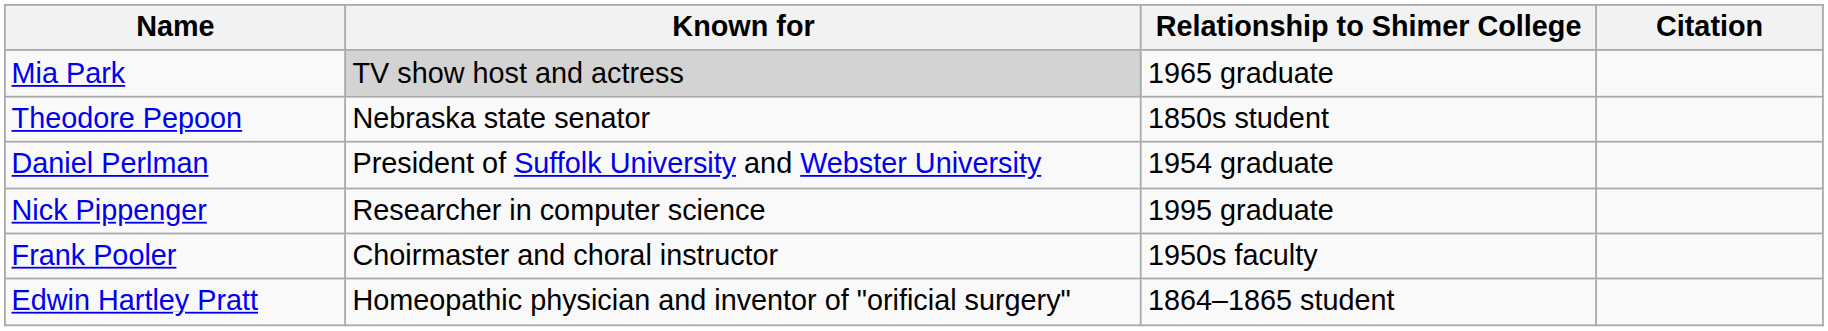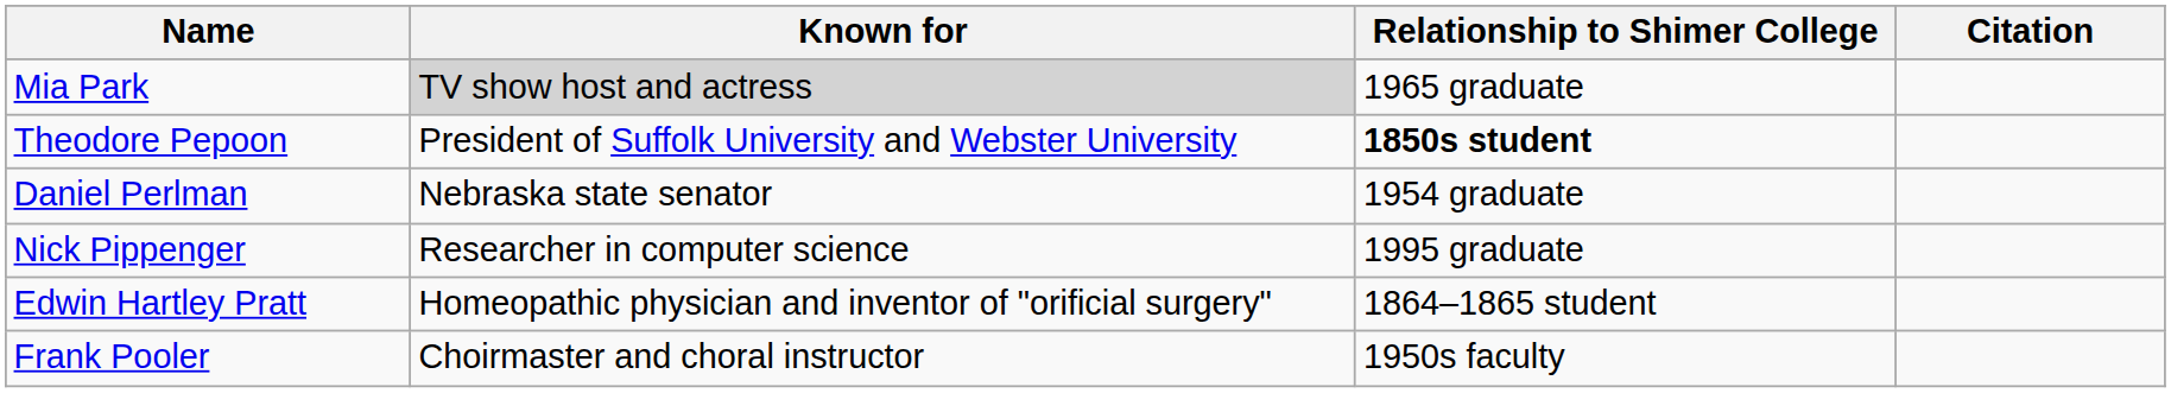 <table class="wikitable" width=80%>
 <tr>
 <th width=15%>Name</th>
 <th width = 35%>Known for</th>
 <th width = 20%>Relationship to Shimer College</th>
 <th width=10%>Citation</th>
 </tr>
 <tr>
 <td><a href='#'>Mia Park</a></td>
 <td style="background: lightgrey;">TV show host and actress</td>
 <td>1965 graduate</td>
 <td></td>
 </tr>
 <tr>
 <td><a href='#'>Theodore Pepoon</a></td>
-<td>Nebraska state senator</td>
-<td>1850s student</td>
+<td>President of <a href='#'>Suffolk University</a> and <a href='#'>Webster University</a></td>
+<td><strong>1850s student</strong></td>
 <td></td>
 </tr>
 <tr>
 <td><a href='#'>Daniel Perlman</a></td>
-<td>President of <a href='#'>Suffolk University</a> and <a href='#'>Webster University</a></td>
+<td>Nebraska state senator</td>
 <td>1954 graduate</td>
 <td></td>
 </tr>
 <tr>
 <td><a href='#'>Nick Pippenger</a></td>
 <td>Researcher in computer science</td>
 <td>1995 graduate</td>
 <td></td>
 </tr>
 <tr>
+<td><a href='#'>Edwin Hartley Pratt</a></td>
+<td>Homeopathic physician and inventor of "orificial surgery"</td>
+<td>1864–1865 student</td>
+<td></td>
+</tr>
+<tr>
 <td><a href='#'>Frank Pooler</a></td>
 <td>Choirmaster and choral instructor</td>
 <td>1950s faculty</td>
 <td></td>
 </tr>
-<tr>
-<td><a href='#'>Edwin Hartley Pratt</a></td>
-<td>Homeopathic physician and inventor of "orificial surgery"</td>
-<td>1864–1865 student</td>
-<td></td>
-</tr>
 </table>
